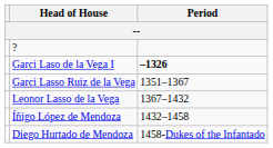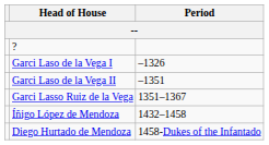 <table class="wikitable">
 <tr>
 <th></th>
 <th>Head of House</th>
 <th>Period</th>
 </tr>
 <tr bgcolor="#dddddd" |>
 <th colspan="3">--</th>
 </tr>
 <tr>
 <td></td>
 <td>?</td>
 <td></td>
 </tr>
 <tr>
 <td></td>
 <td><a href='#'>Garci Laso de la Vega I</a></td>
-<td><strong>–1326</strong></td>
+<td>–1326</td>
+</tr>
+<tr>
+<td></td>
+<td><a href='#'>Garci Laso de la Vega II</a></td>
+<td>–1351</td>
 </tr>
 <tr>
 <td></td>
 <td><a href='#'>Garci Lasso Ruiz de la Vega</a></td>
 <td>1351–1367</td>
-</tr>
-<tr>
-<td></td>
-<td><a href='#'>Leonor Lasso de la Vega</a></td>
-<td>1367–1432</td>
 </tr>
 <tr>
 <td></td>
 <td><a href='#'>Íñigo López de Mendoza</a></td>
 <td>1432–1458</td>
 </tr>
 <tr>
 <td></td>
 <td><a href='#'>Diego Hurtado de Mendoza</a></td>
 <td>1458-<a href='#'>Dukes of the Infantado</a></td>
 </tr>
 </table>
